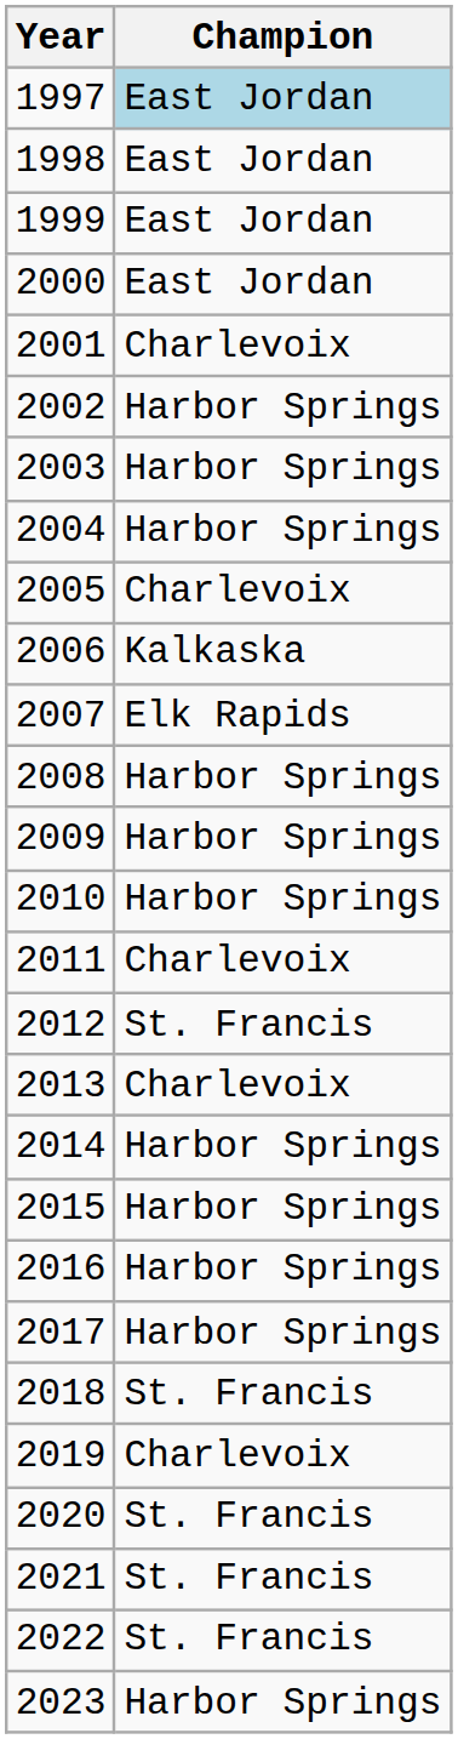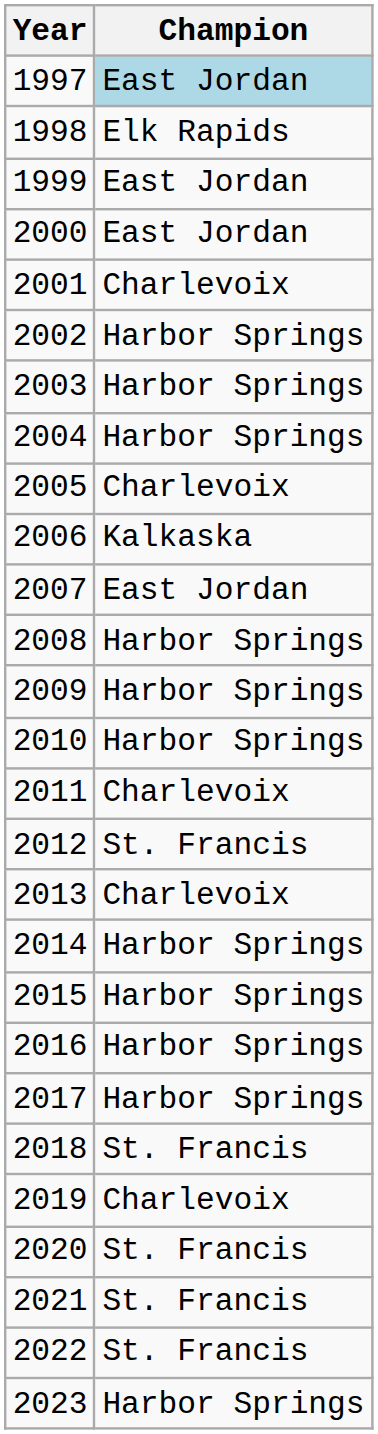 <table class=wikitable>
 <tr>
 <th>Year</th>
 <th>Champion</th>
 </tr>
 <tr>
 <td>1997</td>
 <td style="background: lightblue;">East Jordan</td>
 </tr>
 <tr>
 <td>1998</td>
-<td>East Jordan</td>
+<td>Elk Rapids</td>
 </tr>
 <tr>
 <td>1999</td>
 <td>East Jordan</td>
 </tr>
 <tr>
 <td>2000</td>
 <td>East Jordan</td>
 </tr>
 <tr>
 <td>2001</td>
 <td>Charlevoix</td>
 </tr>
 <tr>
 <td>2002</td>
 <td>Harbor Springs</td>
 </tr>
 <tr>
 <td>2003</td>
 <td>Harbor Springs</td>
 </tr>
 <tr>
 <td>2004</td>
 <td>Harbor Springs</td>
 </tr>
 <tr>
 <td>2005</td>
 <td>Charlevoix</td>
 </tr>
 <tr>
 <td>2006</td>
 <td>Kalkaska</td>
 </tr>
 <tr>
 <td>2007</td>
-<td>Elk Rapids</td>
+<td>East Jordan</td>
 </tr>
 <tr>
 <td>2008</td>
 <td>Harbor Springs</td>
 </tr>
 <tr>
 <td>2009</td>
 <td>Harbor Springs</td>
 </tr>
 <tr>
 <td>2010</td>
 <td>Harbor Springs</td>
 </tr>
 <tr>
 <td>2011</td>
 <td>Charlevoix</td>
 </tr>
 <tr>
 <td>2012</td>
 <td>St. Francis</td>
 </tr>
 <tr>
 <td>2013</td>
 <td>Charlevoix</td>
 </tr>
 <tr>
 <td>2014</td>
 <td>Harbor Springs</td>
 </tr>
 <tr>
 <td>2015</td>
 <td>Harbor Springs</td>
 </tr>
 <tr>
 <td>2016</td>
 <td>Harbor Springs</td>
 </tr>
 <tr>
 <td>2017</td>
 <td>Harbor Springs</td>
 </tr>
 <tr>
 <td>2018</td>
 <td>St. Francis</td>
 </tr>
 <tr>
 <td>2019</td>
 <td>Charlevoix</td>
 </tr>
 <tr>
 <td>2020</td>
 <td>St. Francis</td>
 </tr>
 <tr>
 <td>2021</td>
 <td>St. Francis</td>
 </tr>
 <tr>
 <td>2022</td>
 <td>St. Francis</td>
 </tr>
 <tr>
 <td>2023</td>
 <td>Harbor Springs</td>
 </tr>
 </table>
